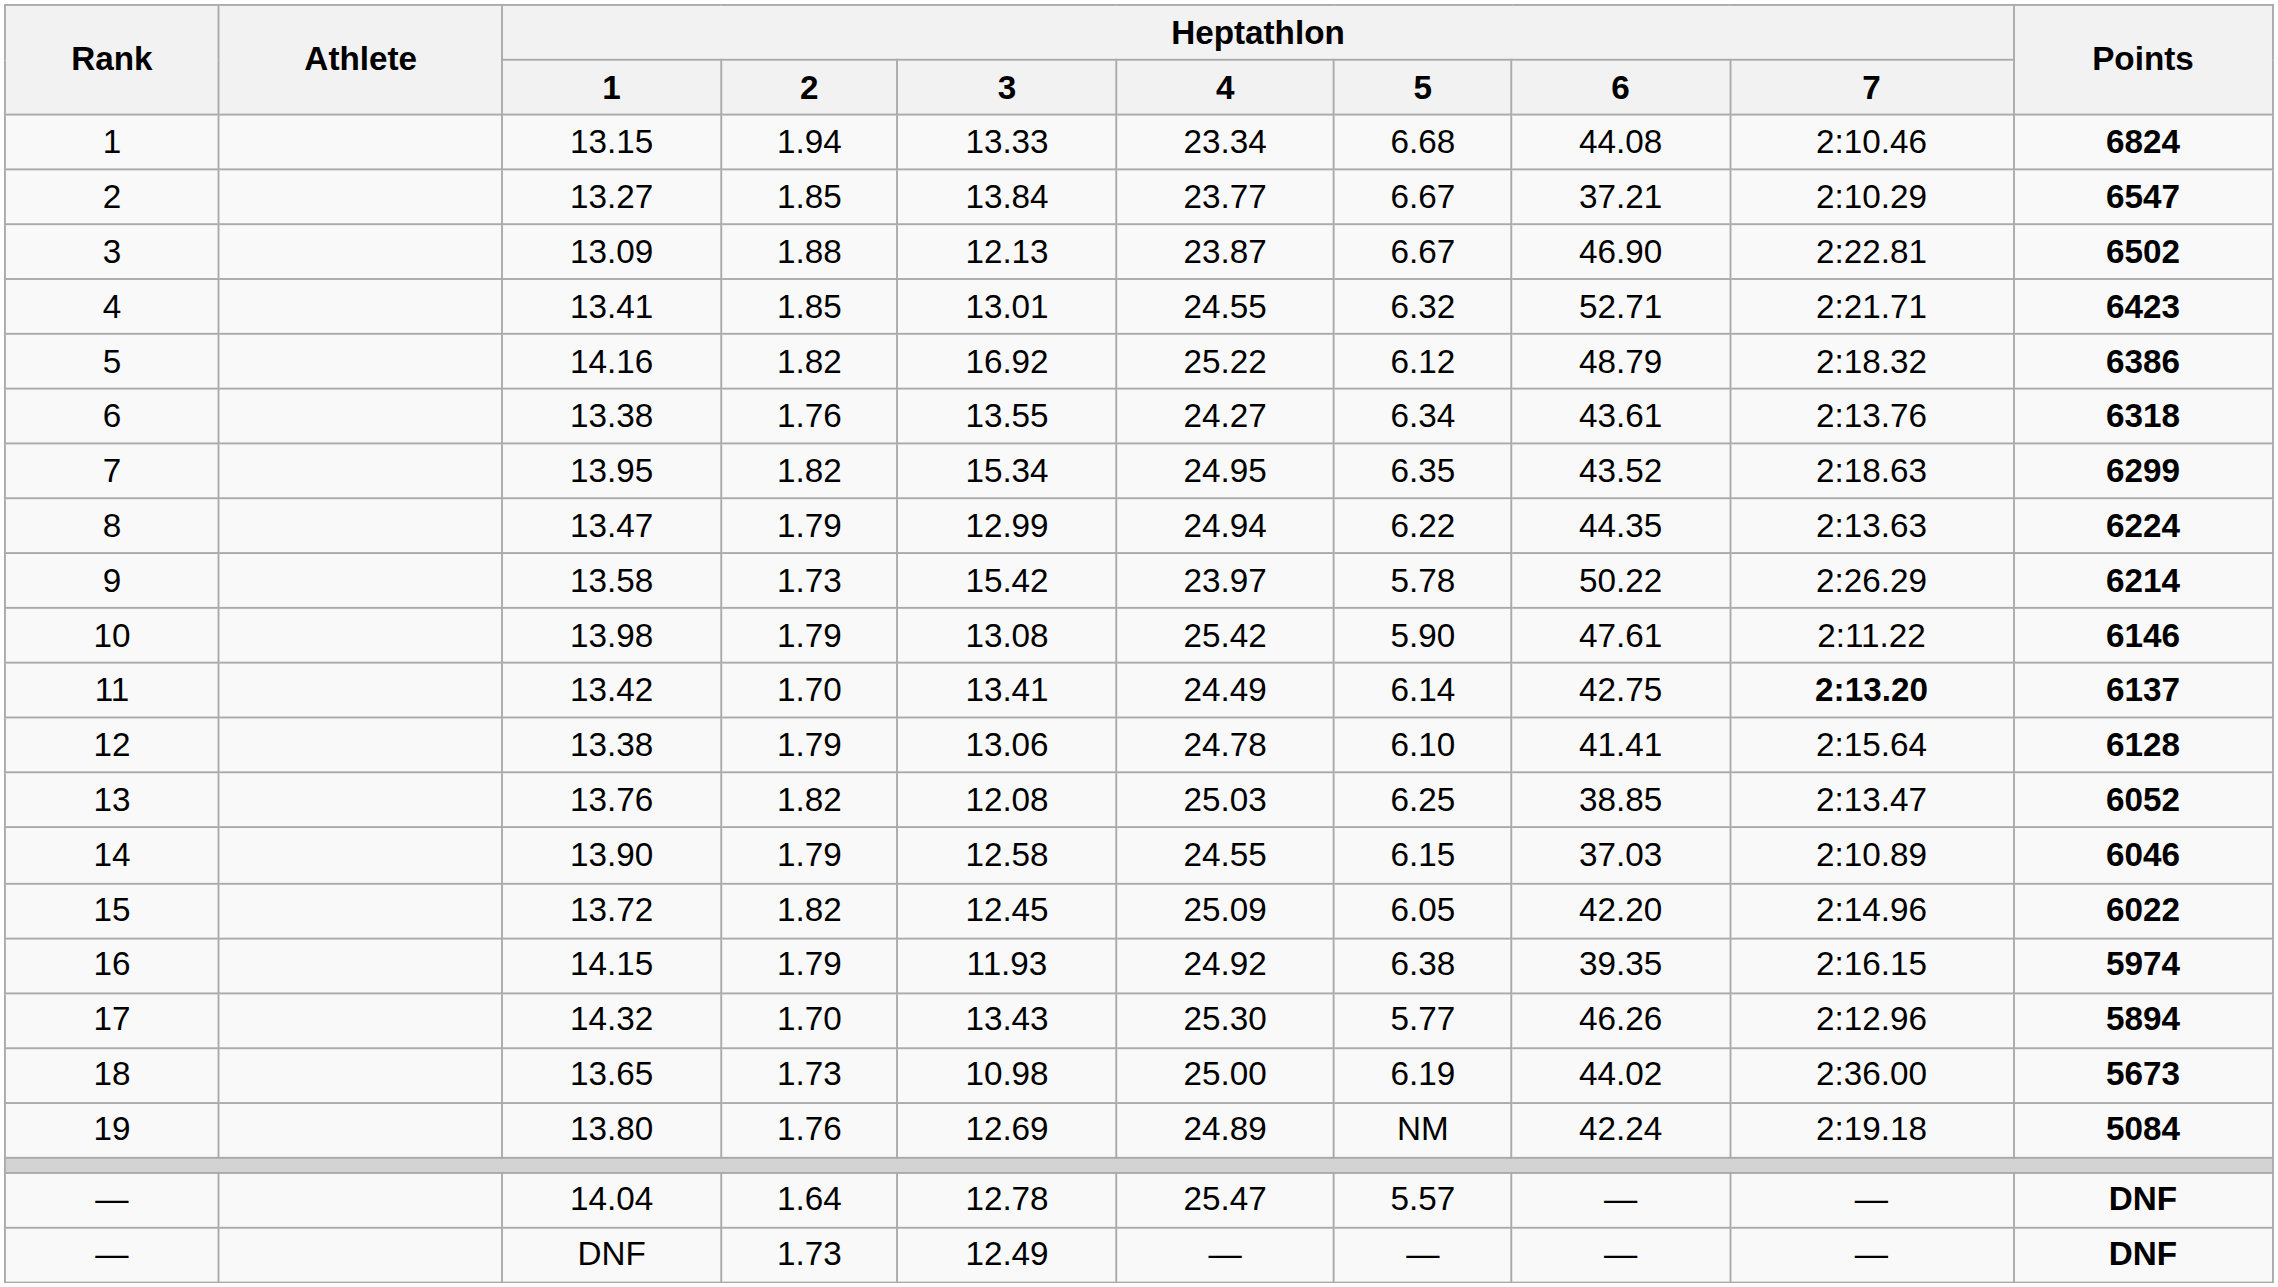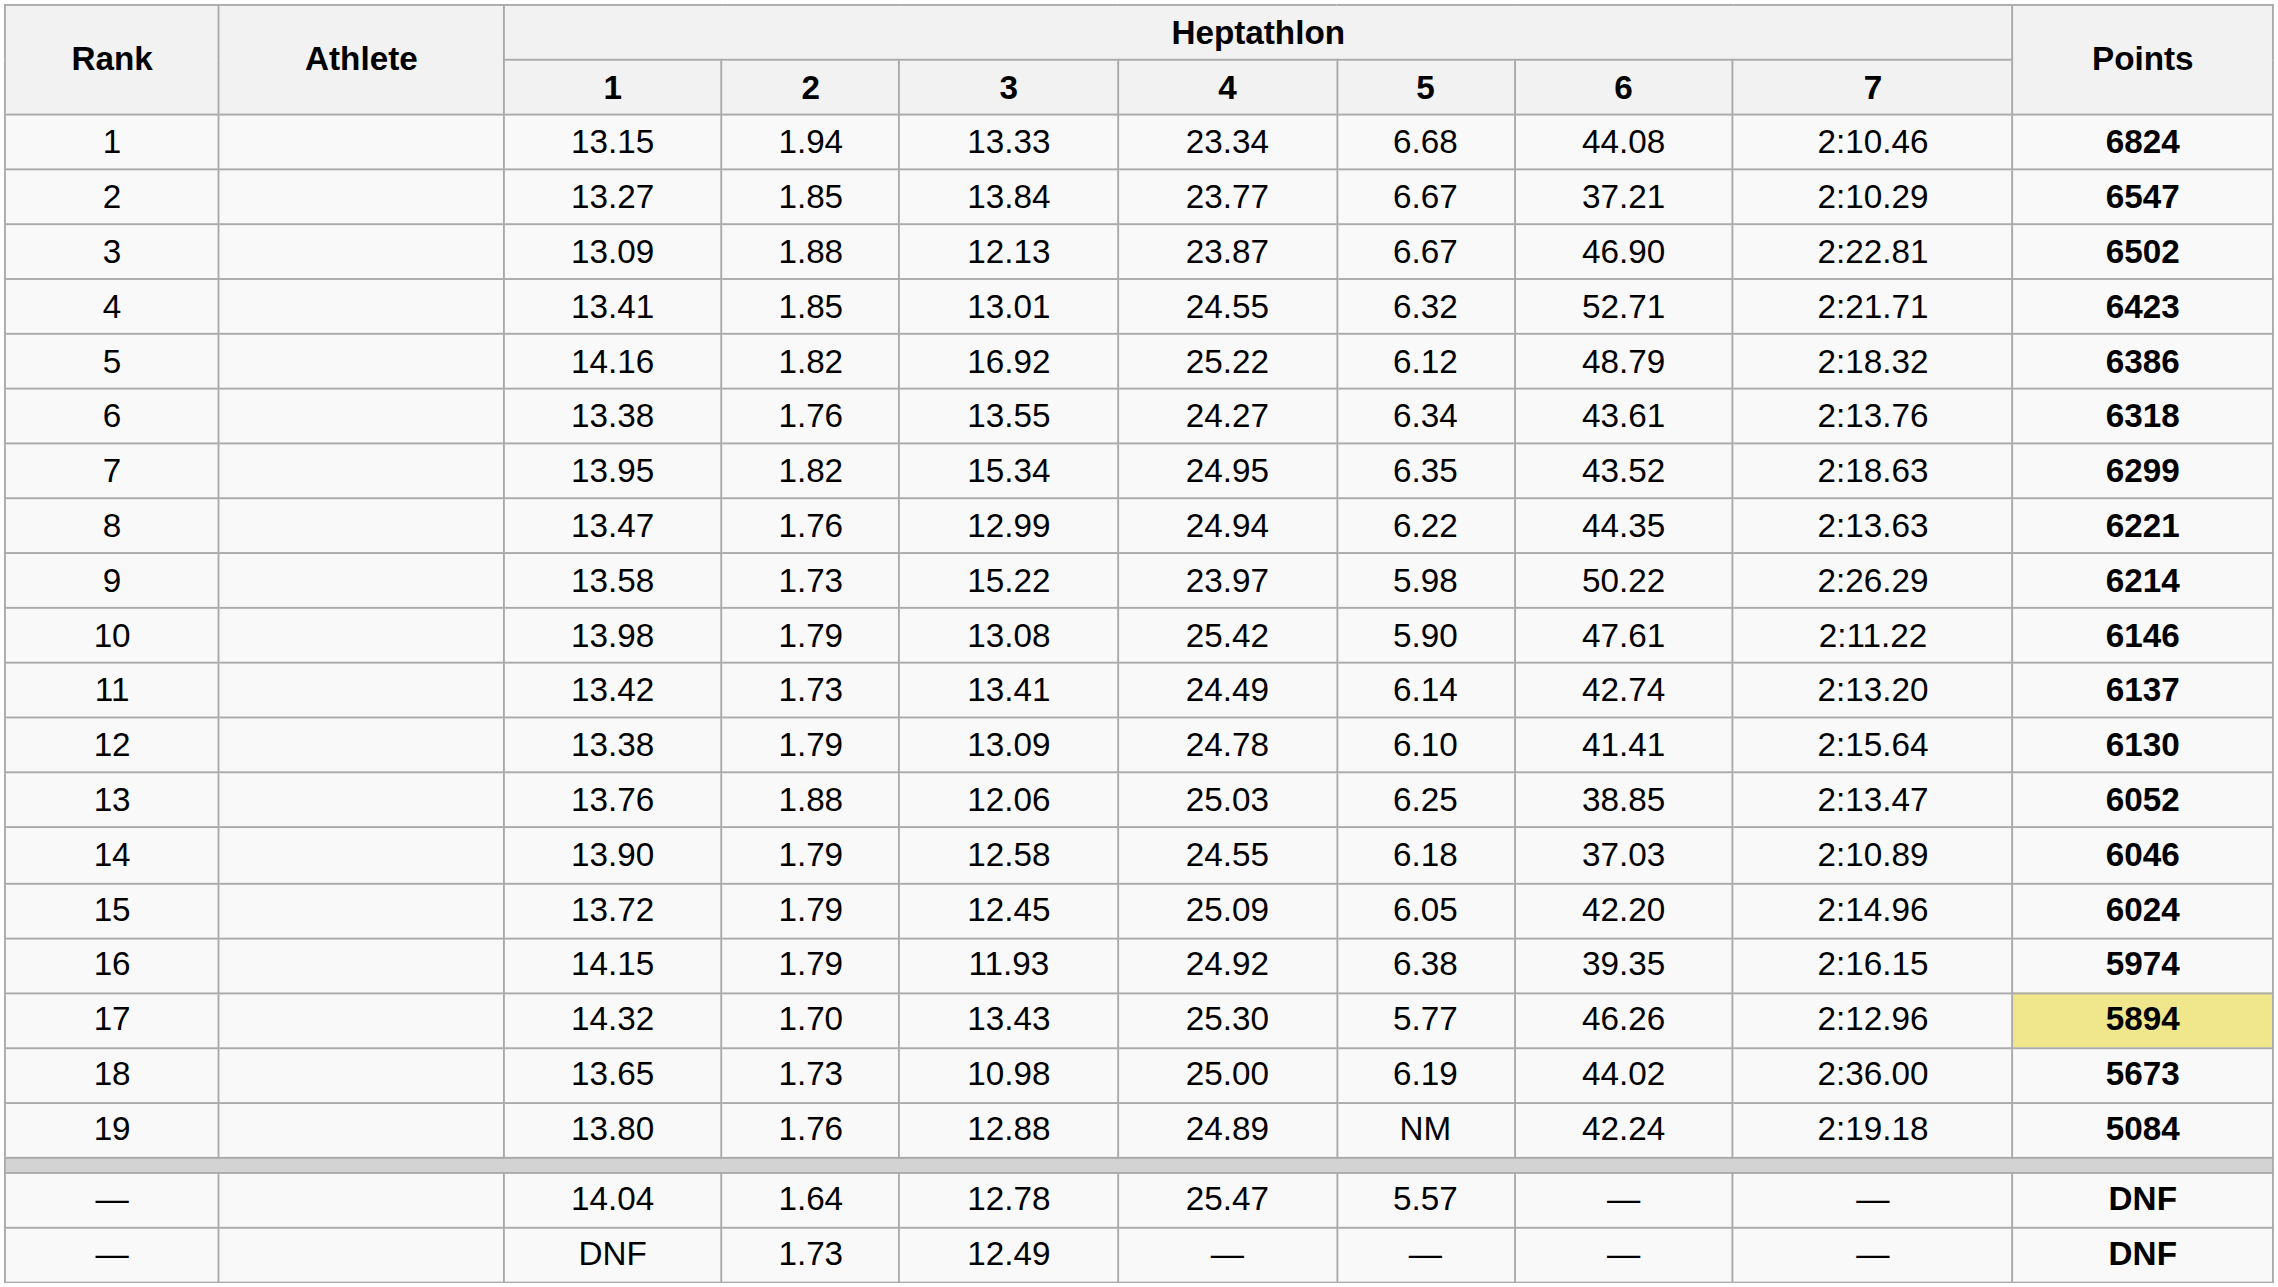 <table class="wikitable" style=" text-align:center; font-size:110%;" width="95%">
 <tr>
 <th rowspan="2">Rank</th>
 <th rowspan="2">Athlete</th>
 <th colspan="7">Heptathlon</th>
 <th rowspan="2">Points</th>
 </tr>
 <tr>
 <th>1</th>
 <th>2</th>
 <th>3</th>
 <th>4</th>
 <th>5</th>
 <th>6</th>
 <th>7</th>
 </tr>
 <tr>
 <td>1</td>
 <td align=left></td>
 <td>13.15</td>
 <td>1.94</td>
 <td>13.33</td>
 <td>23.34</td>
 <td>6.68</td>
 <td>44.08</td>
 <td>2:10.46</td>
 <td><strong>6824</strong></td>
 </tr>
 <tr>
 <td>2</td>
 <td align=left></td>
 <td>13.27</td>
 <td>1.85</td>
 <td>13.84</td>
 <td>23.77</td>
 <td>6.67</td>
 <td>37.21</td>
 <td>2:10.29</td>
 <td><strong>6547</strong></td>
 </tr>
 <tr>
 <td>3</td>
 <td align=left></td>
 <td>13.09</td>
 <td>1.88</td>
 <td>12.13</td>
 <td>23.87</td>
 <td>6.67</td>
 <td>46.90</td>
 <td>2:22.81</td>
 <td><strong>6502</strong></td>
 </tr>
 <tr>
 <td>4</td>
 <td align=left></td>
 <td>13.41</td>
 <td>1.85</td>
 <td>13.01</td>
 <td>24.55</td>
 <td>6.32</td>
 <td>52.71</td>
 <td>2:21.71</td>
 <td><strong>6423</strong></td>
 </tr>
 <tr>
 <td>5</td>
 <td align=left></td>
 <td>14.16</td>
 <td>1.82</td>
 <td>16.92</td>
 <td>25.22</td>
 <td>6.12</td>
 <td>48.79</td>
 <td>2:18.32</td>
 <td><strong>6386</strong></td>
 </tr>
 <tr>
 <td>6</td>
 <td align=left></td>
 <td>13.38</td>
 <td>1.76</td>
 <td>13.55</td>
 <td>24.27</td>
 <td>6.34</td>
 <td>43.61</td>
 <td>2:13.76</td>
 <td><strong>6318</strong></td>
 </tr>
 <tr>
 <td>7</td>
 <td align=left></td>
 <td>13.95</td>
 <td>1.82</td>
 <td>15.34</td>
 <td>24.95</td>
 <td>6.35</td>
 <td>43.52</td>
 <td>2:18.63</td>
 <td><strong>6299</strong></td>
 </tr>
 <tr>
 <td>8</td>
 <td align=left></td>
 <td>13.47</td>
-<td>1.79</td>
+<td>1.76</td>
 <td>12.99</td>
 <td>24.94</td>
 <td>6.22</td>
 <td>44.35</td>
 <td>2:13.63</td>
-<td><strong>6224</strong></td>
+<td><strong>6221</strong></td>
 </tr>
 <tr>
 <td>9</td>
 <td align=left></td>
 <td>13.58</td>
 <td>1.73</td>
-<td>15.42</td>
+<td>15.22</td>
 <td>23.97</td>
-<td>5.78</td>
+<td>5.98</td>
 <td>50.22</td>
 <td>2:26.29</td>
 <td><strong>6214</strong></td>
 </tr>
 <tr>
 <td>10</td>
 <td align=left></td>
 <td>13.98</td>
 <td>1.79</td>
 <td>13.08</td>
 <td>25.42</td>
 <td>5.90</td>
 <td>47.61</td>
 <td>2:11.22</td>
 <td><strong>6146</strong></td>
 </tr>
 <tr>
 <td>11</td>
 <td align=left></td>
 <td>13.42</td>
-<td>1.70</td>
+<td>1.73</td>
 <td>13.41</td>
 <td>24.49</td>
 <td>6.14</td>
-<td>42.75</td>
-<td><strong>2:13.20</strong></td>
+<td>42.74</td>
+<td>2:13.20</td>
 <td><strong>6137</strong></td>
 </tr>
 <tr>
 <td>12</td>
 <td align=left></td>
 <td>13.38</td>
 <td>1.79</td>
-<td>13.06</td>
+<td>13.09</td>
 <td>24.78</td>
 <td>6.10</td>
 <td>41.41</td>
 <td>2:15.64</td>
-<td><strong>6128</strong></td>
+<td><strong>6130</strong></td>
 </tr>
 <tr>
 <td>13</td>
 <td align=left></td>
 <td>13.76</td>
-<td>1.82</td>
-<td>12.08</td>
+<td>1.88</td>
+<td>12.06</td>
 <td>25.03</td>
 <td>6.25</td>
 <td>38.85</td>
 <td>2:13.47</td>
 <td><strong>6052</strong></td>
 </tr>
 <tr>
 <td>14</td>
 <td align=left></td>
 <td>13.90</td>
 <td>1.79</td>
 <td>12.58</td>
 <td>24.55</td>
-<td>6.15</td>
+<td>6.18</td>
 <td>37.03</td>
 <td>2:10.89</td>
 <td><strong>6046</strong></td>
 </tr>
 <tr>
 <td>15</td>
 <td align=left></td>
 <td>13.72</td>
-<td>1.82</td>
+<td>1.79</td>
 <td>12.45</td>
 <td>25.09</td>
 <td>6.05</td>
 <td>42.20</td>
 <td>2:14.96</td>
-<td><strong>6022</strong></td>
+<td><strong>6024</strong></td>
 </tr>
 <tr>
 <td>16</td>
 <td align=left></td>
 <td>14.15</td>
 <td>1.79</td>
 <td>11.93</td>
 <td>24.92</td>
 <td>6.38</td>
 <td>39.35</td>
 <td>2:16.15</td>
 <td><strong>5974</strong></td>
 </tr>
 <tr>
 <td>17</td>
 <td align=left></td>
 <td>14.32</td>
 <td>1.70</td>
 <td>13.43</td>
 <td>25.30</td>
 <td>5.77</td>
 <td>46.26</td>
 <td>2:12.96</td>
-<td><strong>5894</strong></td>
+<td style="background: khaki;"><strong>5894</strong></td>
 </tr>
 <tr>
 <td>18</td>
 <td align=left></td>
 <td>13.65</td>
 <td>1.73</td>
 <td>10.98</td>
 <td>25.00</td>
 <td>6.19</td>
 <td>44.02</td>
 <td>2:36.00</td>
 <td><strong>5673</strong></td>
 </tr>
 <tr>
 <td>19</td>
 <td align=left></td>
 <td>13.80</td>
 <td>1.76</td>
-<td>12.69</td>
+<td>12.88</td>
 <td>24.89</td>
 <td>NM</td>
 <td>42.24</td>
 <td>2:19.18</td>
 <td><strong>5084</strong></td>
 </tr>
 <tr>
 <td colspan=10 bgcolor=lightgray></td>
 </tr>
 <tr>
 <td>—</td>
 <td align=left></td>
 <td>14.04</td>
 <td>1.64</td>
 <td>12.78</td>
 <td>25.47</td>
 <td>5.57</td>
 <td>—</td>
 <td>—</td>
 <td><strong>DNF </strong></td>
 </tr>
 <tr>
 <td>—</td>
 <td align=left></td>
 <td>DNF</td>
 <td>1.73</td>
 <td>12.49</td>
 <td>—</td>
 <td>—</td>
 <td>—</td>
 <td>—</td>
 <td><strong>DNF  </strong></td>
 </tr>
 </table>
